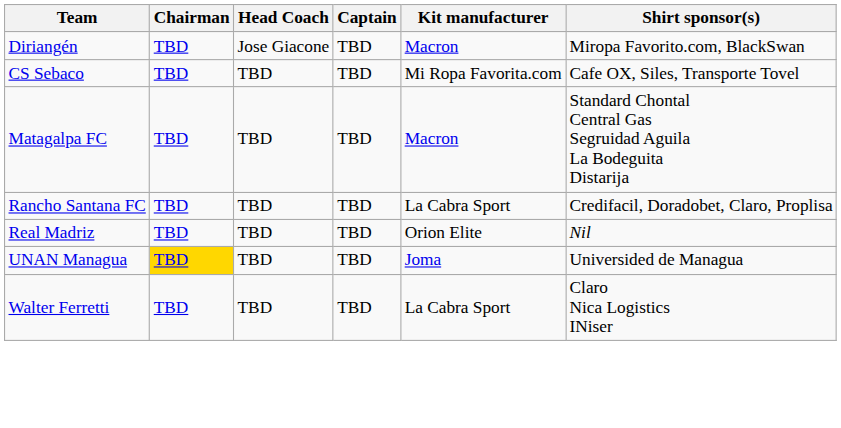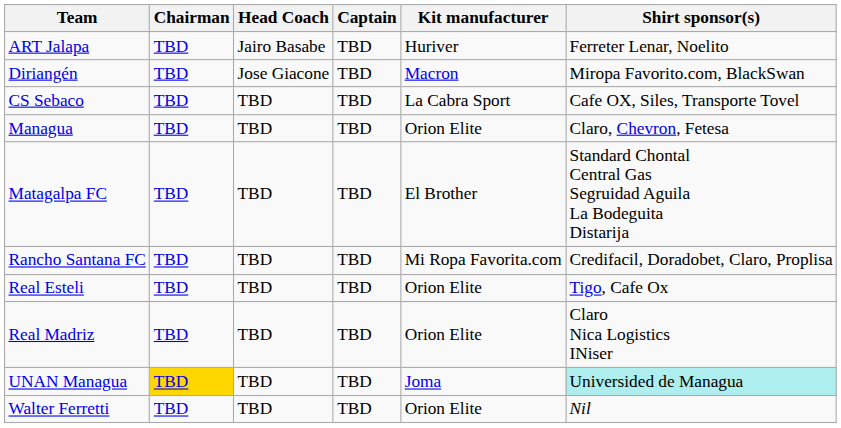 <table class="wikitable sortable" style="text-align: left;">
 <tr>
 <th>Team</th>
 <th>Chairman</th>
 <th>Head Coach</th>
 <th>Captain</th>
 <th>Kit manufacturer</th>
 <th>Shirt sponsor(s)</th>
+</tr>
+<tr>
+<td><a href='#'>ART Jalapa</a></td>
+<td><a href='#'>TBD</a></td>
+<td> Jairo Basabe</td>
+<td> TBD</td>
+<td>Huriver</td>
+<td>Ferreter Lenar, Noelito</td>
 </tr>
 <tr>
 <td><a href='#'>Diriangén</a></td>
 <td><a href='#'>TBD</a></td>
 <td> Jose Giacone</td>
 <td> TBD</td>
 <td><a href='#'>Macron</a></td>
 <td>Miropa Favorito.com, BlackSwan</td>
 </tr>
 <tr>
 <td><a href='#'>CS Sebaco</a></td>
 <td><a href='#'>TBD</a></td>
 <td> TBD</td>
 <td> TBD</td>
-<td>Mi Ropa Favorita.com</td>
+<td>La Cabra Sport</td>
 <td>Cafe OX, Siles, Transporte Tovel</td>
+</tr>
+<tr>
+<td><a href='#'>Managua</a></td>
+<td><a href='#'>TBD</a></td>
+<td> TBD</td>
+<td> TBD</td>
+<td>Orion Elite</td>
+<td>Claro, <a href='#'>Chevron</a>, Fetesa</td>
 </tr>
 <tr>
 <td><a href='#'>Matagalpa FC</a></td>
 <td><a href='#'>TBD</a></td>
 <td> TBD</td>
 <td> TBD</td>
-<td><a href='#'>Macron</a></td>
+<td>El Brother</td>
 <td>Standard Chontal <br> Central Gas <br> Segruidad Aguila <br> La Bodeguita <br> Distarija</td>
 </tr>
 <tr>
 <td><a href='#'>Rancho Santana FC</a></td>
 <td><a href='#'>TBD</a></td>
 <td> TBD</td>
 <td> TBD</td>
-<td>La Cabra Sport</td>
+<td>Mi Ropa Favorita.com</td>
 <td>Credifacil, Doradobet, Claro, Proplisa</td>
+</tr>
+<tr>
+<td><a href='#'>Real Esteli</a></td>
+<td><a href='#'>TBD</a></td>
+<td> TBD</td>
+<td> TBD</td>
+<td>Orion Elite</td>
+<td><a href='#'>Tigo</a>, Cafe Ox</td>
 </tr>
 <tr>
 <td><a href='#'>Real Madriz</a></td>
 <td><a href='#'>TBD</a></td>
 <td> TBD</td>
 <td> TBD</td>
 <td>Orion Elite</td>
-<td><em>Nil</em></td>
+<td>Claro <br> Nica Logistics <br> INiser</td>
 </tr>
 <tr>
 <td><a href='#'>UNAN Managua</a></td>
 <td style="background: gold;"><a href='#'>TBD</a></td>
 <td> TBD</td>
 <td> TBD</td>
 <td><a href='#'>Joma</a></td>
-<td>Universided de Managua</td>
+<td style="background: paleturquoise;">Universided de Managua</td>
 </tr>
 <tr>
 <td><a href='#'>Walter Ferretti</a></td>
 <td><a href='#'>TBD</a></td>
 <td> TBD</td>
 <td> TBD</td>
-<td>La Cabra Sport</td>
-<td>Claro <br> Nica Logistics <br> INiser</td>
+<td>Orion Elite</td>
+<td><em>Nil</em></td>
 </tr>
 </table>
